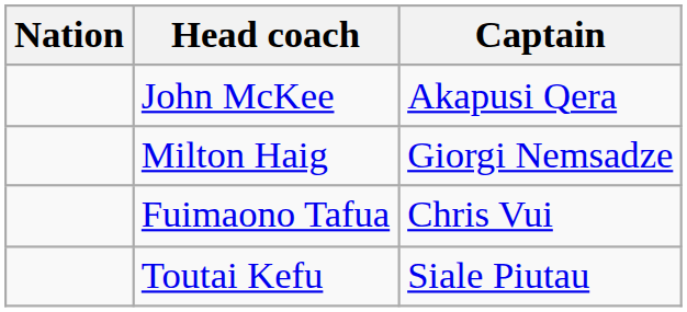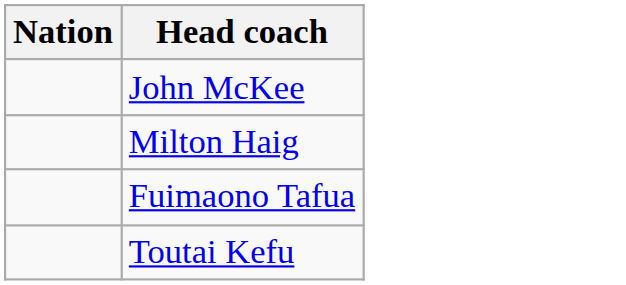 <table class="wikitable">
 <tr>
 <th>Nation</th>
 <th>Head coach</th>
-<th>Captain</th>
 </tr>
 <tr>
 <td></td>
 <td> <a href='#'>John McKee</a></td>
-<td><a href='#'>Akapusi Qera</a></td>
 </tr>
 <tr>
 <td></td>
 <td> <a href='#'>Milton Haig</a></td>
-<td><a href='#'>Giorgi Nemsadze</a></td>
 </tr>
 <tr>
 <td></td>
 <td> <a href='#'>Fuimaono Tafua</a></td>
-<td><a href='#'>Chris Vui</a></td>
 </tr>
 <tr>
 <td></td>
 <td> <a href='#'>Toutai Kefu</a></td>
-<td><a href='#'>Siale Piutau</a></td>
 </tr>
 </table>
